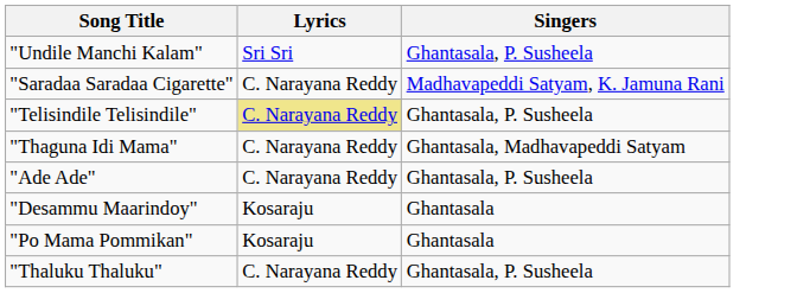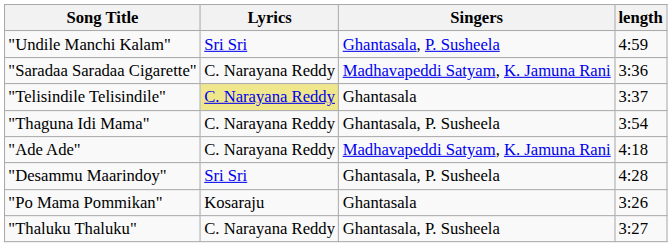 <table class="wikitable">
 <tr>
 <th>Song Title</th>
 <th>Lyrics</th>
 <th>Singers</th>
+<th>length</th>
 </tr>
 <tr>
 <td>"Undile Manchi Kalam"</td>
 <td><a href='#'>Sri Sri</a></td>
 <td><a href='#'>Ghantasala</a>, <a href='#'>P. Susheela</a></td>
+<td>4:59</td>
 </tr>
 <tr>
 <td>"Saradaa Saradaa Cigarette"</td>
 <td>C. Narayana Reddy</td>
 <td><a href='#'>Madhavapeddi Satyam</a>, <a href='#'>K. Jamuna Rani</a></td>
+<td>3:36</td>
 </tr>
 <tr>
 <td>"Telisindile Telisindile"</td>
 <td style="background: khaki;"><a href='#'>C. Narayana Reddy</a></td>
-<td>Ghantasala, P. Susheela</td>
+<td>Ghantasala</td>
+<td>3:37</td>
 </tr>
 <tr>
 <td>"Thaguna Idi Mama"</td>
 <td>C. Narayana Reddy</td>
-<td>Ghantasala, Madhavapeddi Satyam</td>
+<td>Ghantasala, P. Susheela</td>
+<td>3:54</td>
 </tr>
 <tr>
 <td>"Ade Ade"</td>
 <td>C. Narayana Reddy</td>
-<td>Ghantasala, P. Susheela</td>
+<td><a href='#'>Madhavapeddi Satyam</a>, <a href='#'>K. Jamuna Rani</a></td>
+<td>4:18</td>
 </tr>
 <tr>
 <td>"Desammu Maarindoy"</td>
-<td>Kosaraju</td>
-<td>Ghantasala</td>
+<td><a href='#'>Sri Sri</a></td>
+<td>Ghantasala, P. Susheela</td>
+<td>4:28</td>
 </tr>
 <tr>
 <td>"Po Mama Pommikan"</td>
 <td>Kosaraju</td>
 <td>Ghantasala</td>
+<td>3:26</td>
 </tr>
 <tr>
 <td>"Thaluku Thaluku"</td>
 <td>C. Narayana Reddy</td>
 <td>Ghantasala, P. Susheela</td>
+<td>3:27</td>
 </tr>
 </table>
